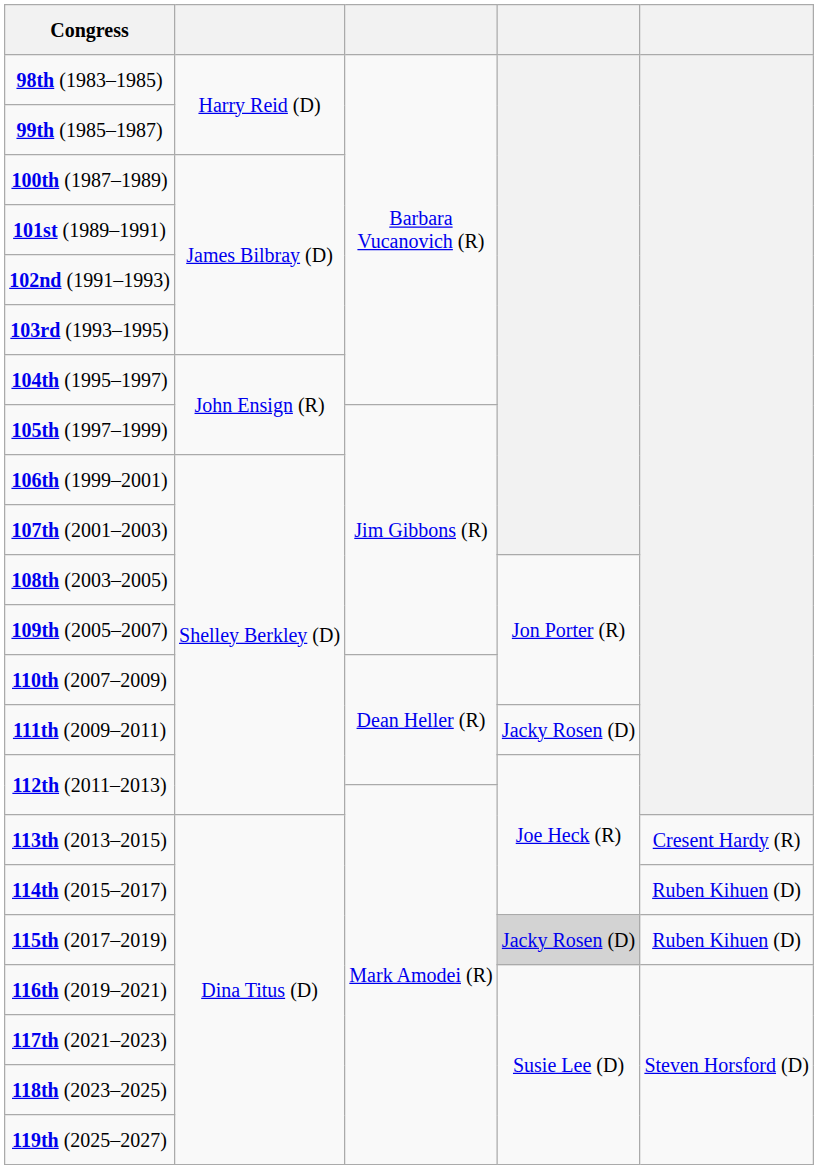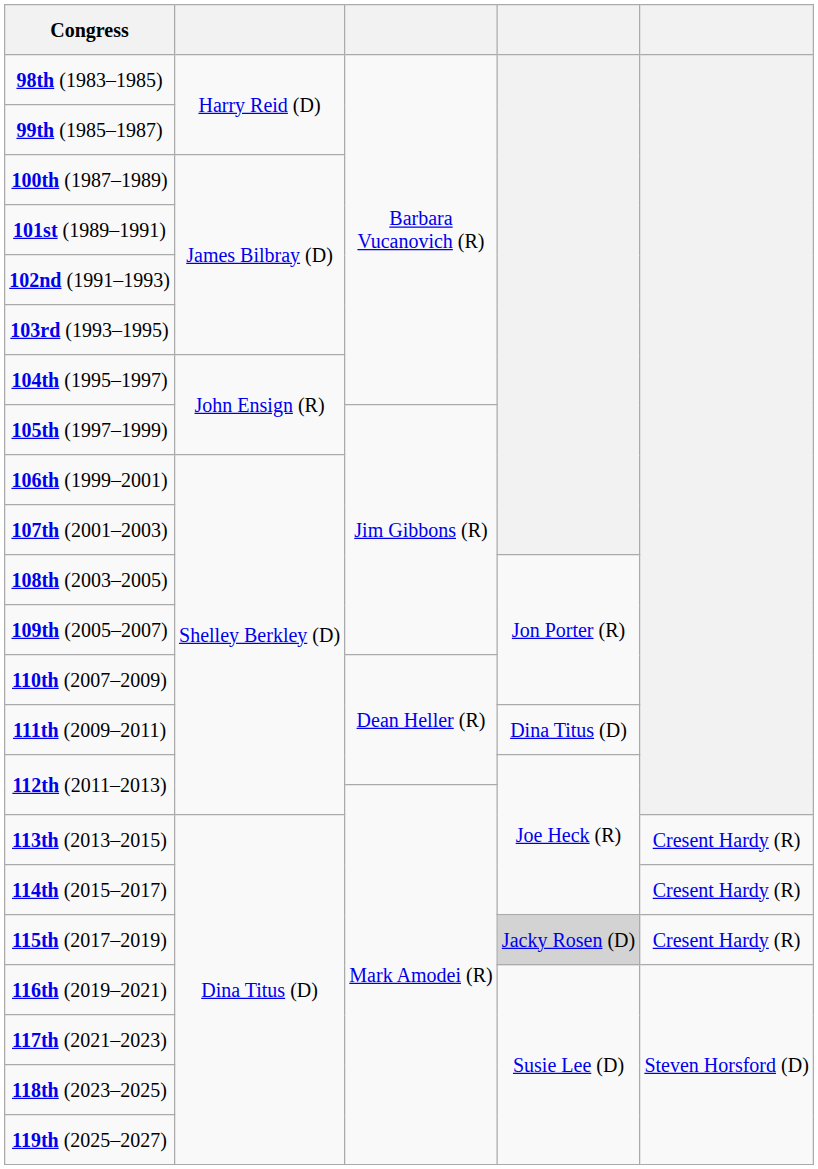 <table class="wikitable sticky-header" style="text-align:center">
 <tr style="height:2.5em">
 <th>Congress</th>
 <th></th>
 <th></th>
 <th></th>
 <th></th>
 </tr>
 <tr style="height:2.5em">
 <td><strong><a href='#'>98th</a></strong> (1983–1985)</td>
 <td rowspan=2 ><a href='#'>Harry Reid</a> (D)</td>
 <td rowspan=7 ><a href='#'>Barbara<br>Vucanovich</a> (R)</td>
 <th style=vertical-align:center rowspan=10></th>
 <th style=vertical-align:center rowspan=16></th>
 </tr>
 <tr style="height:2.5em">
 <td><strong><a href='#'>99th</a></strong> (1985–1987)</td>
 </tr>
 <tr style="height:2.5em">
 <td><strong><a href='#'>100th</a></strong> (1987–1989)</td>
 <td rowspan=4 ><a href='#'>James Bilbray</a> (D)</td>
 </tr>
 <tr style="height:2.5em">
 <td><strong><a href='#'>101st</a></strong> (1989–1991)</td>
 </tr>
 <tr style="height:2.5em">
 <td><strong><a href='#'>102nd</a></strong> (1991–1993)</td>
 </tr>
 <tr style="height:2.5em">
 <td><strong><a href='#'>103rd</a></strong> (1993–1995)</td>
 </tr>
 <tr style="height:2.5em">
 <td><strong><a href='#'>104th</a></strong> (1995–1997)</td>
 <td rowspan=2 ><a href='#'>John Ensign</a> (R)</td>
 </tr>
 <tr style="height:2.5em">
 <td><strong><a href='#'>105th</a></strong> (1997–1999)</td>
 <td rowspan=5 ><a href='#'>Jim Gibbons</a> (R)</td>
 </tr>
 <tr style="height:2.5em">
 <td><strong><a href='#'>106th</a></strong> (1999–2001)</td>
 <td rowspan=8 ><a href='#'>Shelley Berkley</a> (D)</td>
 </tr>
 <tr style="height:2.5em">
 <td><strong><a href='#'>107th</a></strong> (2001–2003)</td>
 </tr>
 <tr style="height:2.5em">
 <td><strong><a href='#'>108th</a></strong> (2003–2005)</td>
 <td rowspan=3 ><a href='#'>Jon Porter</a> (R)</td>
 </tr>
 <tr style="height:2.5em">
 <td><strong><a href='#'>109th</a></strong> (2005–2007)</td>
 </tr>
 <tr style="height:2.5em">
 <td><strong><a href='#'>110th</a></strong> (2007–2009)</td>
 <td rowspan=3 ><a href='#'>Dean Heller</a> (R)</td>
 </tr>
 <tr style="height:2.5em">
 <td><strong><a href='#'>111th</a></strong> (2009–2011)</td>
-<td rowspan=1 ><a href='#'>Jacky Rosen</a> (D)</td>
+<td><a href='#'>Dina Titus</a> (D)</td>
 </tr>
 <tr style="height:1.5em">
 <td rowspan=2><strong><a href='#'>112th</a></strong> (2011–2013)</td>
 <td rowspan=4 ><a href='#'>Joe Heck</a> (R)</td>
 </tr>
 <tr style="height:1.5em">
 <td rowspan=8 ><a href='#'>Mark Amodei</a> (R)</td>
 </tr>
 <tr style="height:2.5em">
 <td><strong><a href='#'>113th</a></strong> (2013–2015)</td>
 <td rowspan=7 ><a href='#'>Dina Titus</a> (D)</td>
 <td rowspan=1 ><a href='#'>Cresent Hardy</a> (R)</td>
 </tr>
 <tr style="height:2.5em">
 <td><strong><a href='#'>114th</a></strong> (2015–2017)</td>
-<td rowspan=1 ><a href='#'>Ruben Kihuen</a> (D)</td>
+<td rowspan=1 ><a href='#'>Cresent Hardy</a> (R)</td>
 </tr>
 <tr style="height:2.5em">
 <td><strong><a href='#'>115th</a></strong> (2017–2019)</td>
 <td rowspan=1  style="background: lightgrey;"><a href='#'>Jacky Rosen</a> (D)</td>
-<td rowspan=1 ><a href='#'>Ruben Kihuen</a> (D)</td>
+<td rowspan=1 ><a href='#'>Cresent Hardy</a> (R)</td>
 </tr>
 <tr style="height:2.5em">
 <td><strong><a href='#'>116th</a></strong> (2019–2021)</td>
 <td rowspan=4 ><a href='#'>Susie Lee</a> (D)</td>
 <td rowspan=4 ><a href='#'>Steven Horsford</a> (D)</td>
 </tr>
 <tr style="height:2.5em">
 <td><strong><a href='#'>117th</a></strong> (2021–2023)</td>
 </tr>
 <tr style="height:2.5em">
 <td><strong><a href='#'>118th</a></strong> (2023–2025)</td>
 </tr>
 <tr style="height:2.5em">
 <td><strong><a href='#'>119th</a></strong> (2025–2027)</td>
 </tr>
 </table>
